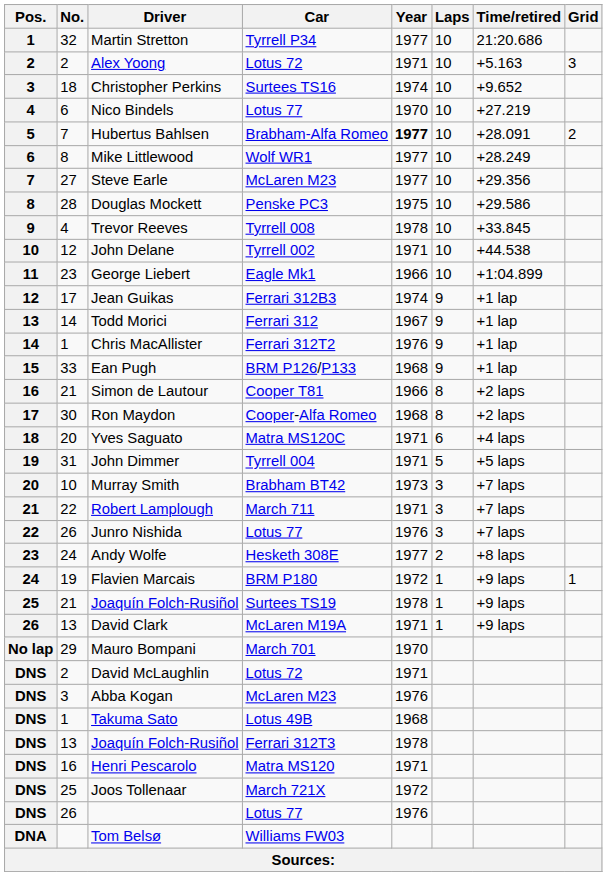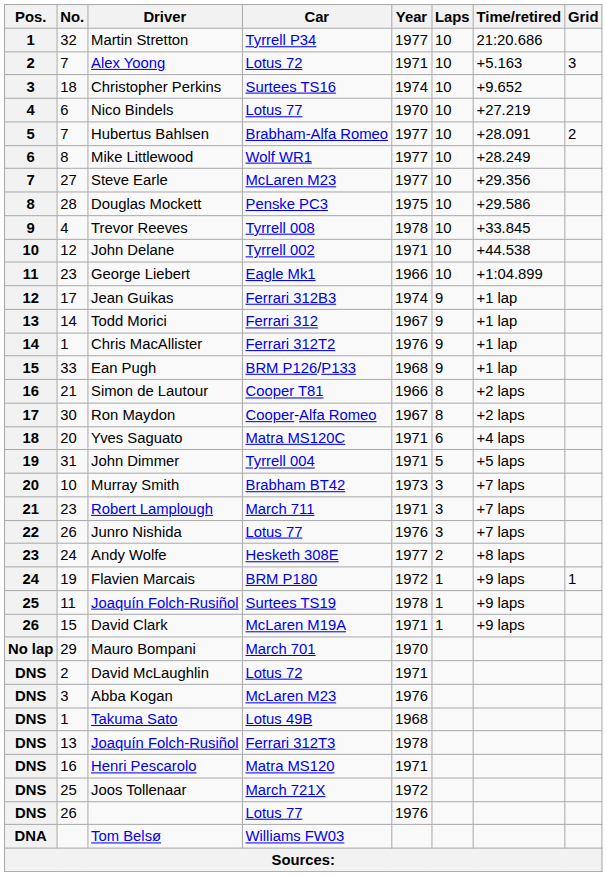 <table class="wikitable" style="font-size:90%">
 <tr>
 <th>Pos.</th>
 <th>No.</th>
 <th>Driver</th>
 <th>Car</th>
 <th>Year</th>
 <th>Laps</th>
 <th>Time/retired</th>
 <th>Grid</th>
 </tr>
 <tr>
 <th>1</th>
 <td>32</td>
 <td> Martin Stretton</td>
 <td><a href='#'>Tyrrell P34</a></td>
 <td>1977</td>
 <td>10</td>
 <td>21:20.686</td>
 <td></td>
 </tr>
 <tr>
 <th>2</th>
-<td>2</td>
+<td>7</td>
 <td> <a href='#'>Alex Yoong</a></td>
 <td><a href='#'>Lotus 72</a></td>
 <td>1971</td>
 <td>10</td>
 <td>+5.163</td>
 <td>3</td>
 </tr>
 <tr>
 <th>3</th>
 <td>18</td>
 <td> Christopher Perkins</td>
 <td><a href='#'>Surtees TS16</a></td>
 <td>1974</td>
 <td>10</td>
 <td>+9.652</td>
 <td></td>
 </tr>
 <tr>
 <th>4</th>
 <td>6</td>
 <td> Nico Bindels</td>
 <td><a href='#'>Lotus 77</a></td>
 <td>1970</td>
 <td>10</td>
 <td>+27.219</td>
 <td></td>
 </tr>
 <tr>
 <th>5</th>
 <td>7</td>
 <td> Hubertus Bahlsen</td>
 <td><a href='#'>Brabham-Alfa Romeo</a></td>
-<td><strong>1977</strong></td>
+<td>1977</td>
 <td>10</td>
 <td>+28.091</td>
 <td>2</td>
 </tr>
 <tr>
 <th>6</th>
 <td>8</td>
 <td> Mike Littlewood</td>
 <td><a href='#'>Wolf WR1</a></td>
 <td>1977</td>
 <td>10</td>
 <td>+28.249</td>
 <td></td>
 </tr>
 <tr>
 <th>7</th>
 <td>27</td>
 <td> Steve Earle</td>
 <td><a href='#'>McLaren M23</a></td>
 <td>1977</td>
 <td>10</td>
 <td>+29.356</td>
 <td></td>
 </tr>
 <tr>
 <th>8</th>
 <td>28</td>
 <td> Douglas Mockett</td>
 <td><a href='#'>Penske PC3</a></td>
 <td>1975</td>
 <td>10</td>
 <td>+29.586</td>
 <td></td>
 </tr>
 <tr>
 <th>9</th>
 <td>4</td>
 <td> Trevor Reeves</td>
 <td><a href='#'>Tyrrell 008</a></td>
 <td>1978</td>
 <td>10</td>
 <td>+33.845</td>
 <td></td>
 </tr>
 <tr>
 <th>10</th>
 <td>12</td>
 <td> John Delane</td>
 <td><a href='#'>Tyrrell 002</a></td>
 <td>1971</td>
 <td>10</td>
 <td>+44.538</td>
 <td></td>
 </tr>
 <tr>
 <th>11</th>
 <td>23</td>
 <td> George Liebert</td>
 <td><a href='#'>Eagle Mk1</a></td>
 <td>1966</td>
 <td>10</td>
 <td>+1:04.899</td>
 <td></td>
 </tr>
 <tr>
 <th>12</th>
 <td>17</td>
 <td> Jean Guikas</td>
 <td><a href='#'>Ferrari 312B3</a></td>
 <td>1974</td>
 <td>9</td>
 <td>+1 lap</td>
 <td></td>
 </tr>
 <tr>
 <th>13</th>
 <td>14</td>
 <td> Todd Morici</td>
 <td><a href='#'>Ferrari 312</a></td>
 <td>1967</td>
 <td>9</td>
 <td>+1 lap</td>
 <td></td>
 </tr>
 <tr>
 <th>14</th>
 <td>1</td>
 <td> Chris MacAllister</td>
 <td><a href='#'>Ferrari 312T2</a></td>
 <td>1976</td>
 <td>9</td>
 <td>+1 lap</td>
 <td></td>
 </tr>
 <tr>
 <th>15</th>
 <td>33</td>
 <td> Ean Pugh</td>
 <td><a href='#'>BRM P126</a>/<a href='#'>P133</a></td>
 <td>1968</td>
 <td>9</td>
 <td>+1 lap</td>
 <td></td>
 </tr>
 <tr>
 <th>16</th>
 <td>21</td>
 <td> Simon de Lautour</td>
 <td><a href='#'>Cooper T81</a></td>
 <td>1966</td>
 <td>8</td>
 <td>+2 laps</td>
 <td></td>
 </tr>
 <tr>
 <th>17</th>
 <td>30</td>
 <td> Ron Maydon</td>
 <td><a href='#'>Cooper</a>-<a href='#'>Alfa Romeo</a></td>
-<td>1968</td>
+<td>1967</td>
 <td>8</td>
 <td>+2 laps</td>
 <td></td>
 </tr>
 <tr>
 <th>18</th>
 <td>20</td>
 <td> Yves Saguato</td>
 <td><a href='#'>Matra MS120C</a></td>
 <td>1971</td>
 <td>6</td>
 <td>+4 laps</td>
 <td></td>
 </tr>
 <tr>
 <th>19</th>
 <td>31</td>
 <td> John Dimmer</td>
 <td><a href='#'>Tyrrell 004</a></td>
 <td>1971</td>
 <td>5</td>
 <td>+5 laps</td>
 <td></td>
 </tr>
 <tr>
 <th>20</th>
 <td>10</td>
 <td> Murray Smith</td>
 <td><a href='#'>Brabham BT42</a></td>
 <td>1973</td>
 <td>3</td>
 <td>+7 laps</td>
 <td></td>
 </tr>
 <tr>
 <th>21</th>
-<td>22</td>
+<td>23</td>
 <td> <a href='#'>Robert Lamplough</a></td>
 <td><a href='#'>March 711</a></td>
 <td>1971</td>
 <td>3</td>
 <td>+7 laps</td>
 <td></td>
 </tr>
 <tr>
 <th>22</th>
 <td>26</td>
 <td> Junro Nishida</td>
 <td><a href='#'>Lotus 77</a></td>
 <td>1976</td>
 <td>3</td>
 <td>+7 laps</td>
 <td></td>
 </tr>
 <tr>
 <th>23</th>
 <td>24</td>
 <td> Andy Wolfe</td>
 <td><a href='#'>Hesketh 308E</a></td>
 <td>1977</td>
 <td>2</td>
 <td>+8 laps</td>
 <td></td>
 </tr>
 <tr>
 <th>24</th>
 <td>19</td>
 <td> Flavien Marcais</td>
 <td><a href='#'>BRM P180</a></td>
 <td>1972</td>
 <td>1</td>
 <td>+9 laps</td>
 <td>1</td>
 </tr>
 <tr>
 <th>25</th>
-<td>21</td>
+<td>11</td>
 <td> <a href='#'>Joaquín Folch-Rusiñol</a></td>
 <td><a href='#'>Surtees TS19</a></td>
 <td>1978</td>
 <td>1</td>
 <td>+9 laps</td>
 <td></td>
 </tr>
 <tr>
 <th>26</th>
-<td>13</td>
+<td>15</td>
 <td> David Clark</td>
 <td><a href='#'>McLaren M19A</a></td>
 <td>1971</td>
 <td>1</td>
 <td>+9 laps</td>
 <td></td>
 </tr>
 <tr>
 <th>No lap</th>
 <td>29</td>
 <td> Mauro Bompani</td>
 <td><a href='#'>March 701</a></td>
 <td>1970</td>
 <td></td>
 <td></td>
 <td></td>
 </tr>
 <tr>
 <th>DNS</th>
 <td>2</td>
 <td> David McLaughlin</td>
 <td><a href='#'>Lotus 72</a></td>
 <td>1971</td>
 <td></td>
 <td></td>
 <td></td>
 </tr>
 <tr>
 <th>DNS</th>
 <td>3</td>
 <td> Abba Kogan</td>
 <td><a href='#'>McLaren M23</a></td>
 <td>1976</td>
 <td></td>
 <td></td>
 <td></td>
 </tr>
 <tr>
 <th>DNS</th>
 <td>1</td>
 <td> <a href='#'>Takuma Sato</a></td>
 <td><a href='#'>Lotus 49B</a></td>
 <td>1968</td>
 <td></td>
 <td></td>
 <td></td>
 </tr>
 <tr>
 <th>DNS</th>
 <td>13</td>
 <td> <a href='#'>Joaquín Folch-Rusiñol</a></td>
 <td><a href='#'>Ferrari 312T3</a></td>
 <td>1978</td>
 <td></td>
 <td></td>
 <td></td>
 </tr>
 <tr>
 <th>DNS</th>
 <td>16</td>
 <td> <a href='#'>Henri Pescarolo</a></td>
 <td><a href='#'>Matra MS120</a></td>
 <td>1971</td>
 <td></td>
 <td></td>
 <td></td>
 </tr>
 <tr>
 <th>DNS</th>
 <td>25</td>
 <td> Joos Tollenaar</td>
 <td><a href='#'>March 721X</a></td>
 <td>1972</td>
 <td></td>
 <td></td>
 <td></td>
 </tr>
 <tr>
 <th>DNS</th>
 <td>26</td>
 <td></td>
 <td><a href='#'>Lotus 77</a></td>
 <td>1976</td>
 <td></td>
 <td></td>
 <td></td>
 </tr>
 <tr>
 <th>DNA</th>
 <td></td>
 <td> <a href='#'>Tom Belsø</a></td>
 <td><a href='#'>Williams FW03</a></td>
 <td></td>
 <td></td>
 <td></td>
 <td></td>
 </tr>
 <tr style="background-color:#E5E4E2" align="center">
 <th colspan=8>Sources:</th>
 </tr>
 <tr>
 </tr>
 </table>
